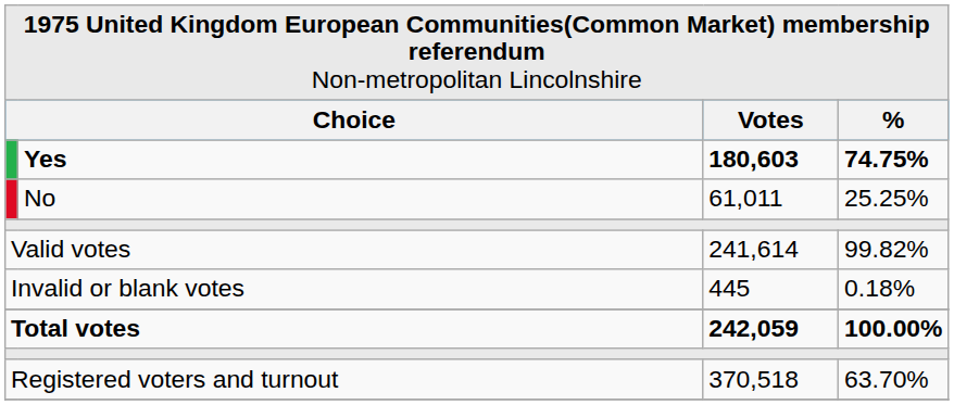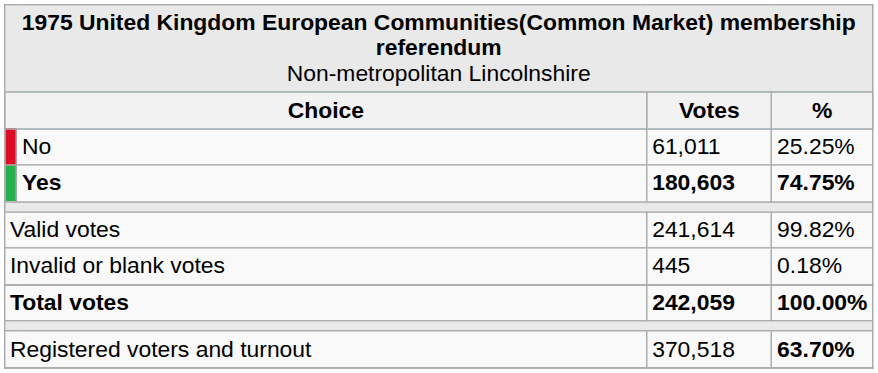 <table class="wikitable">
 <tr>
 <td colspan="4" align="center" bgcolor="#E9E9E9"><strong>1975 United Kingdom European Communities(Common Market) membership referendum</strong><br>Non-metropolitan Lincolnshire</td>
 </tr>
 <tr align="center" bgcolor="#09a8ff">
 <th colspan="2" width="250" align="left">Choice</th>
 <th width="80">Votes</th>
 <th width="50">%</th>
 </tr>
 <tr>
+<td bgcolor="#DF0A24"></td>
+<td align="left">No</td>
+<td>61,011</td>
+<td>25.25%</td>
+</tr>
+<tr>
 <td bgcolor="#24B14C" width="1"></td>
 <td align="left"><strong>Yes</strong></td>
 <td><strong>180,603</strong></td>
 <td><strong>74.75%</strong></td>
-</tr>
-<tr>
-<td bgcolor="#DF0A24"></td>
-<td align="left">No</td>
-<td>61,011</td>
-<td>25.25%</td>
 </tr>
 <tr>
 <td colspan="4" bgcolor="#E9E9E9"></td>
 </tr>
 <tr>
 <td colspan="2" align="left">Valid votes</td>
 <td>241,614</td>
 <td>99.82%</td>
 </tr>
 <tr>
 <td colspan="2" align="left">Invalid or blank votes</td>
 <td>445</td>
 <td>0.18%</td>
 </tr>
 <tr>
 </tr>
 <tr>
 <td colspan="2" align="left"><strong>Total votes</strong></td>
 <td><strong>242,059</strong></td>
 <td><strong>100.00%</strong></td>
 </tr>
 <tr>
 <td colspan="4" bgcolor="#E9E9E9"></td>
 </tr>
 <tr>
 <td colspan="2" align="left">Registered voters and turnout</td>
 <td>370,518</td>
-<td>63.70%</td>
+<td><strong>63.70%</strong></td>
 </tr>
 <tr>
 </tr>
 <tr>
 </tr>
 </table>
